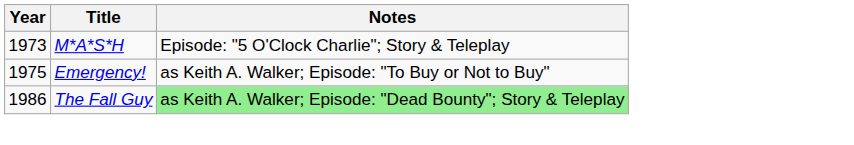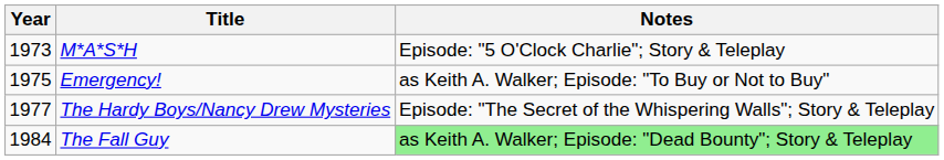 <table class="wikitable">
 <tr>
 <th>Year</th>
 <th>Title</th>
 <th>Notes</th>
 </tr>
 <tr>
 <td>1973</td>
 <td><em><a href='#'>M*A*S*H</a></em></td>
 <td>Episode: "5 O'Clock Charlie"; Story & Teleplay</td>
 </tr>
 <tr>
 <td>1975</td>
 <td><em><a href='#'>Emergency!</a></em></td>
 <td>as Keith A. Walker; Episode: "To Buy or Not to Buy"</td>
 </tr>
 <tr>
-<td>1986</td>
+<td>1977</td>
+<td><em><a href='#'>The Hardy Boys/Nancy Drew Mysteries</a></em></td>
+<td>Episode: "The Secret of the Whispering Walls"; Story & Teleplay</td>
+</tr>
+<tr>
+<td>1984</td>
 <td><em><a href='#'>The Fall Guy</a></em></td>
 <td style="background: lightgreen;">as Keith A. Walker; Episode: "Dead Bounty"; Story & Teleplay</td>
 </tr>
 </table>
